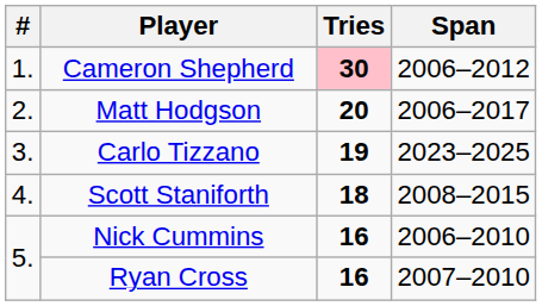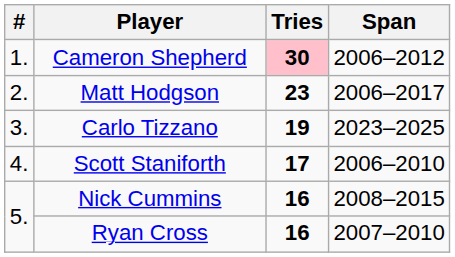 <table class="wikitable sortable" style="text-align:center;">
 <tr>
 <th>#</th>
 <th style="width:160px;">Player</th>
 <th>Tries</th>
 <th>Span</th>
 </tr>
 <tr>
 <td>1.</td>
 <td><a href='#'>Cameron Shepherd</a></td>
 <td style="background: pink;"><strong>30</strong></td>
 <td>2006–2012</td>
 </tr>
 <tr>
 <td>2.</td>
 <td><a href='#'>Matt Hodgson</a></td>
-<td><strong>20</strong></td>
+<td><strong>23</strong></td>
 <td>2006–2017</td>
 </tr>
 <tr>
 <td>3.</td>
 <td><a href='#'>Carlo Tizzano</a></td>
 <td><strong>19</strong></td>
 <td>2023–2025</td>
 </tr>
 <tr>
 <td>4.</td>
 <td><a href='#'>Scott Staniforth</a></td>
-<td><strong>18</strong></td>
-<td>2008–2015</td>
+<td><strong>17</strong></td>
+<td>2006–2010</td>
 </tr>
 <tr>
 <td rowspan="2">5.</td>
 <td><a href='#'>Nick Cummins</a></td>
 <td><strong>16</strong></td>
-<td>2006–2010</td>
+<td>2008–2015</td>
 </tr>
 <tr>
 <td><a href='#'>Ryan Cross</a></td>
 <td><strong>16</strong></td>
 <td>2007–2010</td>
 </tr>
 </table>
